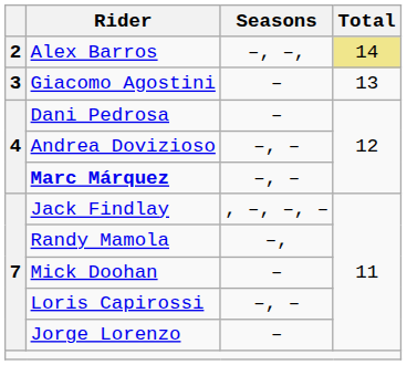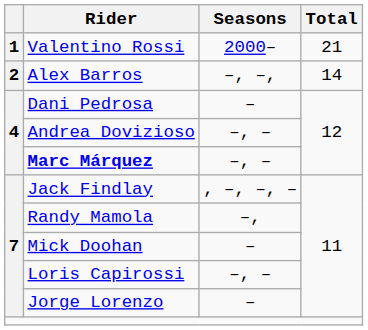 <table class="wikitable" style="text-align:center">
 <tr>
 <th></th>
 <th>Rider</th>
 <th>Seasons</th>
 <th>Total</th>
 </tr>
 <tr>
+<th>1</th>
+<td align=left> <a href='#'>Valentino Rossi</a></td>
+<td><a href='#'>2000</a>–</td>
+<td>21</td>
+</tr>
+<tr>
 <th>2</th>
 <td align=left> <a href='#'>Alex Barros</a></td>
 <td>–, –, </td>
-<td style="background: khaki;">14</td>
-</tr>
-<tr>
-<th>3</th>
-<td align=left> <a href='#'>Giacomo Agostini</a></td>
-<td>–</td>
-<td>13</td>
+<td>14</td>
 </tr>
 <tr>
 <th rowspan=3>4</th>
 <td align=left> <a href='#'>Dani Pedrosa</a></td>
 <td>–</td>
 <td rowspan=3>12</td>
 </tr>
 <tr>
 <td align=left> <a href='#'>Andrea Dovizioso</a></td>
 <td>–, –</td>
 </tr>
 <tr>
 <td align=left> <strong><a href='#'>Marc Márquez</a></strong></td>
 <td>–, –</td>
 </tr>
 <tr>
 <th rowspan=5>7</th>
 <td align=left> <a href='#'>Jack Findlay</a></td>
 <td>, –, –, –</td>
 <td rowspan=5>11</td>
 </tr>
 <tr>
 <td align=left> <a href='#'>Randy Mamola</a></td>
 <td>–, </td>
 </tr>
 <tr>
 <td align=left> <a href='#'>Mick Doohan</a></td>
 <td>–</td>
 </tr>
 <tr>
 <td align=left> <a href='#'>Loris Capirossi</a></td>
 <td>–, –</td>
 </tr>
 <tr>
 <td align=left> <a href='#'>Jorge Lorenzo</a></td>
 <td>–</td>
 </tr>
 <tr>
 <td colspan=4></td>
 </tr>
 </table>
